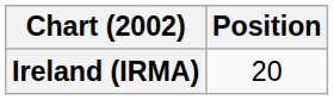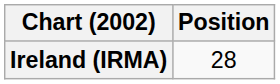 <table class="wikitable plainrowheaders" style="text-align:center">
 <tr>
 <th>Chart (2002)</th>
 <th>Position</th>
 </tr>
 <tr>
 <th scope="row">Ireland (IRMA)</th>
-<td>20</td>
+<td>28</td>
 </tr>
 </table>
